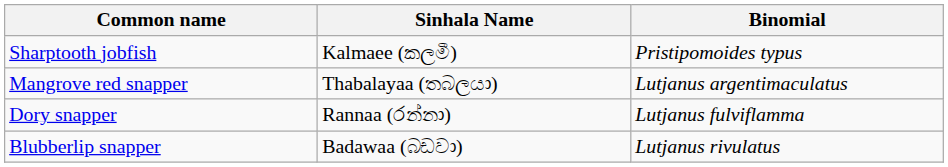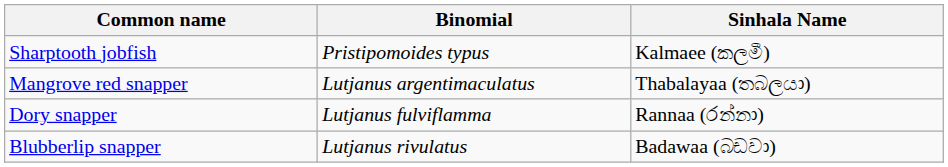 <table width=60% class="wikitable">
 <tr>
 <th width=20%>Common name</th>
+<th width=20%>Binomial</th>
 <th width=20%>Sinhala Name</th>
-<th width=20%>Binomial</th>
 </tr>
 <tr>
 <td><a href='#'>Sharptooth jobfish</a></td>
+<td><em>Pristipomoides typus</em></td>
 <td>Kalmaee (කලමී)</td>
-<td><em>Pristipomoides typus</em></td>
 </tr>
 <tr>
 <td><a href='#'>Mangrove red snapper</a><br></td>
+<td><em>Lutjanus argentimaculatus</em></td>
 <td>Thabalayaa (තබලයා)</td>
-<td><em>Lutjanus argentimaculatus</em></td>
 </tr>
 <tr>
 <td><a href='#'>Dory snapper</a><br></td>
+<td><em>Lutjanus fulviflamma</em></td>
 <td>Rannaa (රන්නා)</td>
-<td><em>Lutjanus fulviflamma</em></td>
 </tr>
 <tr>
 <td><a href='#'>Blubberlip snapper</a></td>
+<td><em>Lutjanus rivulatus</em></td>
 <td>Badawaa (බඩවා)</td>
-<td><em>Lutjanus rivulatus</em></td>
 </tr>
 </table>
